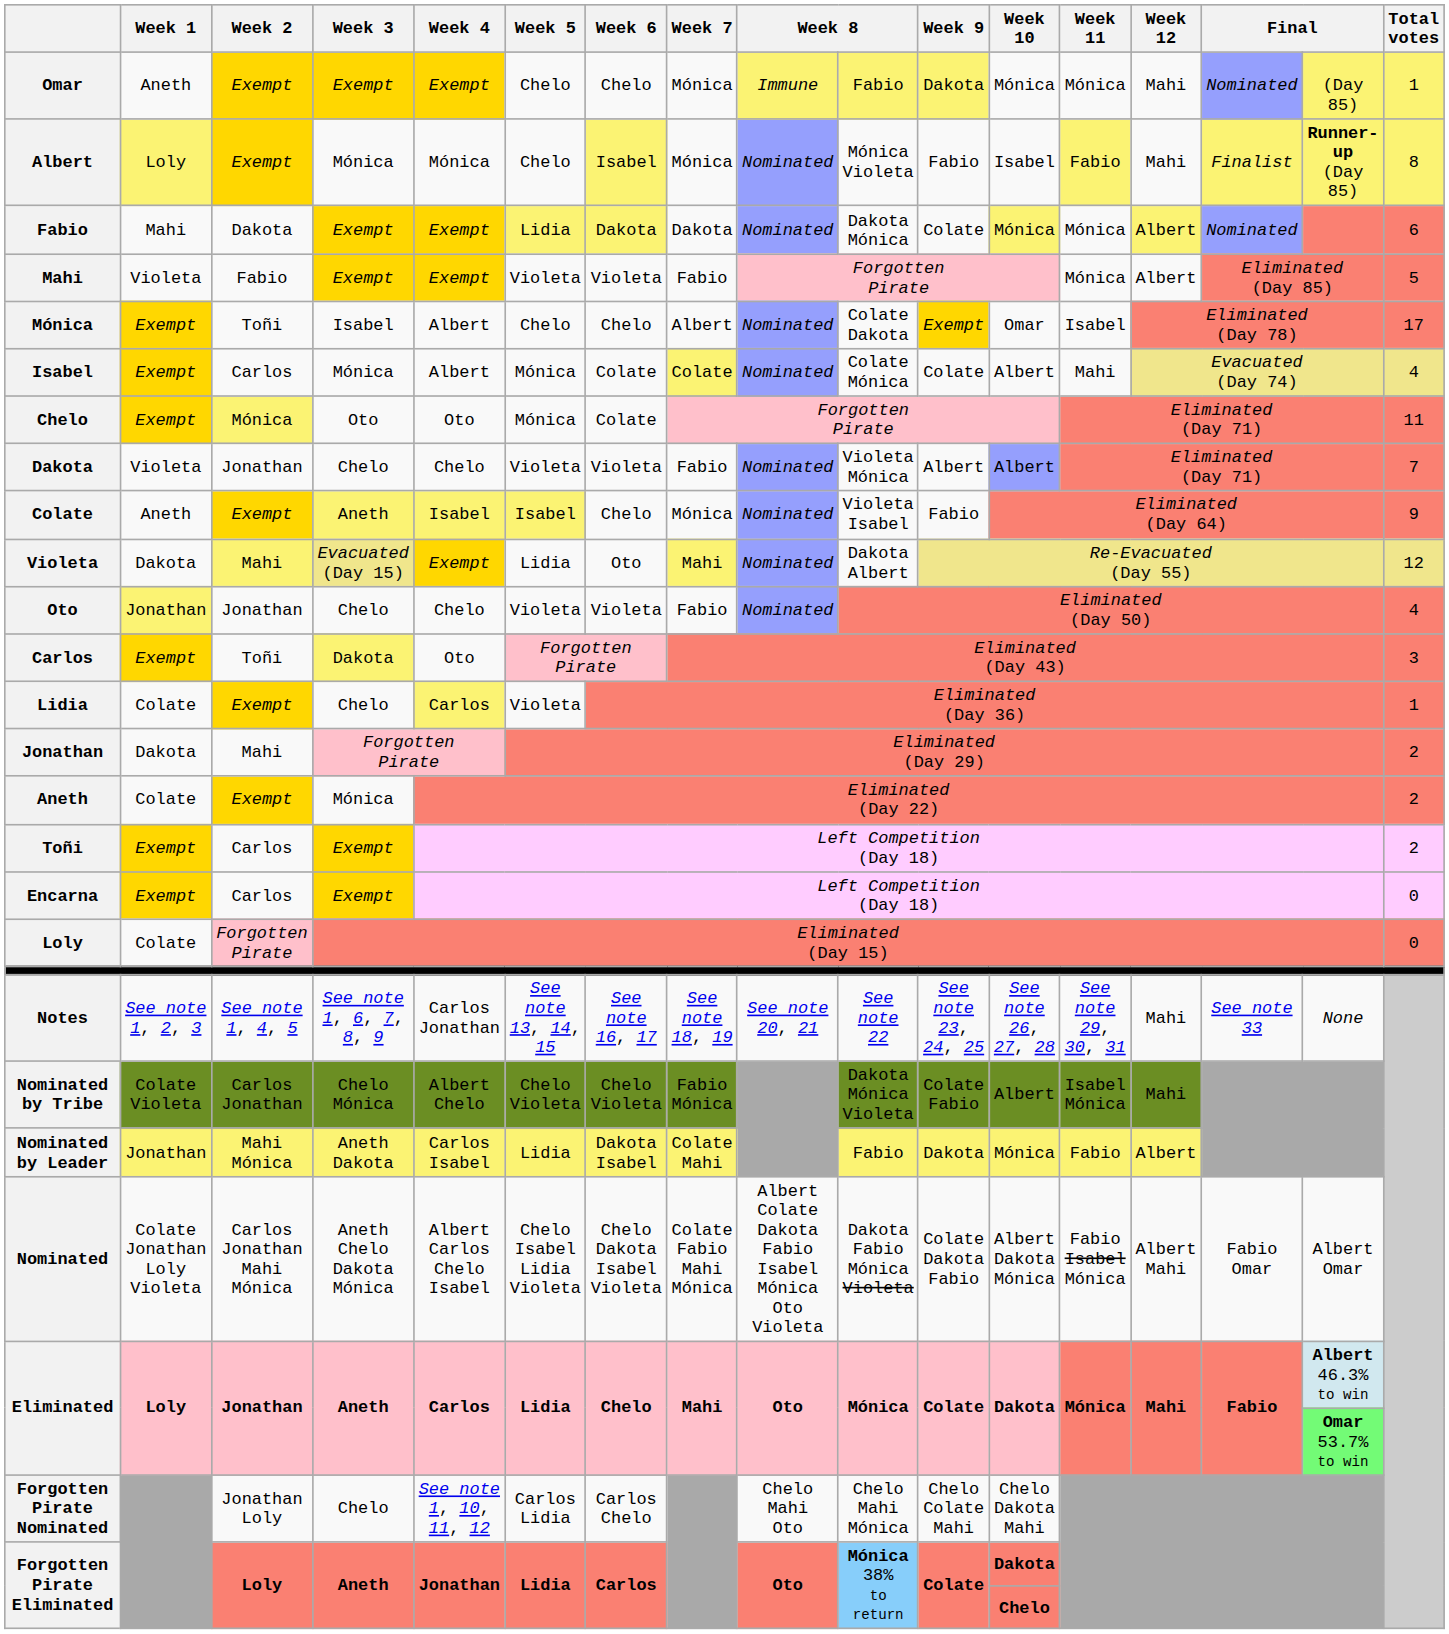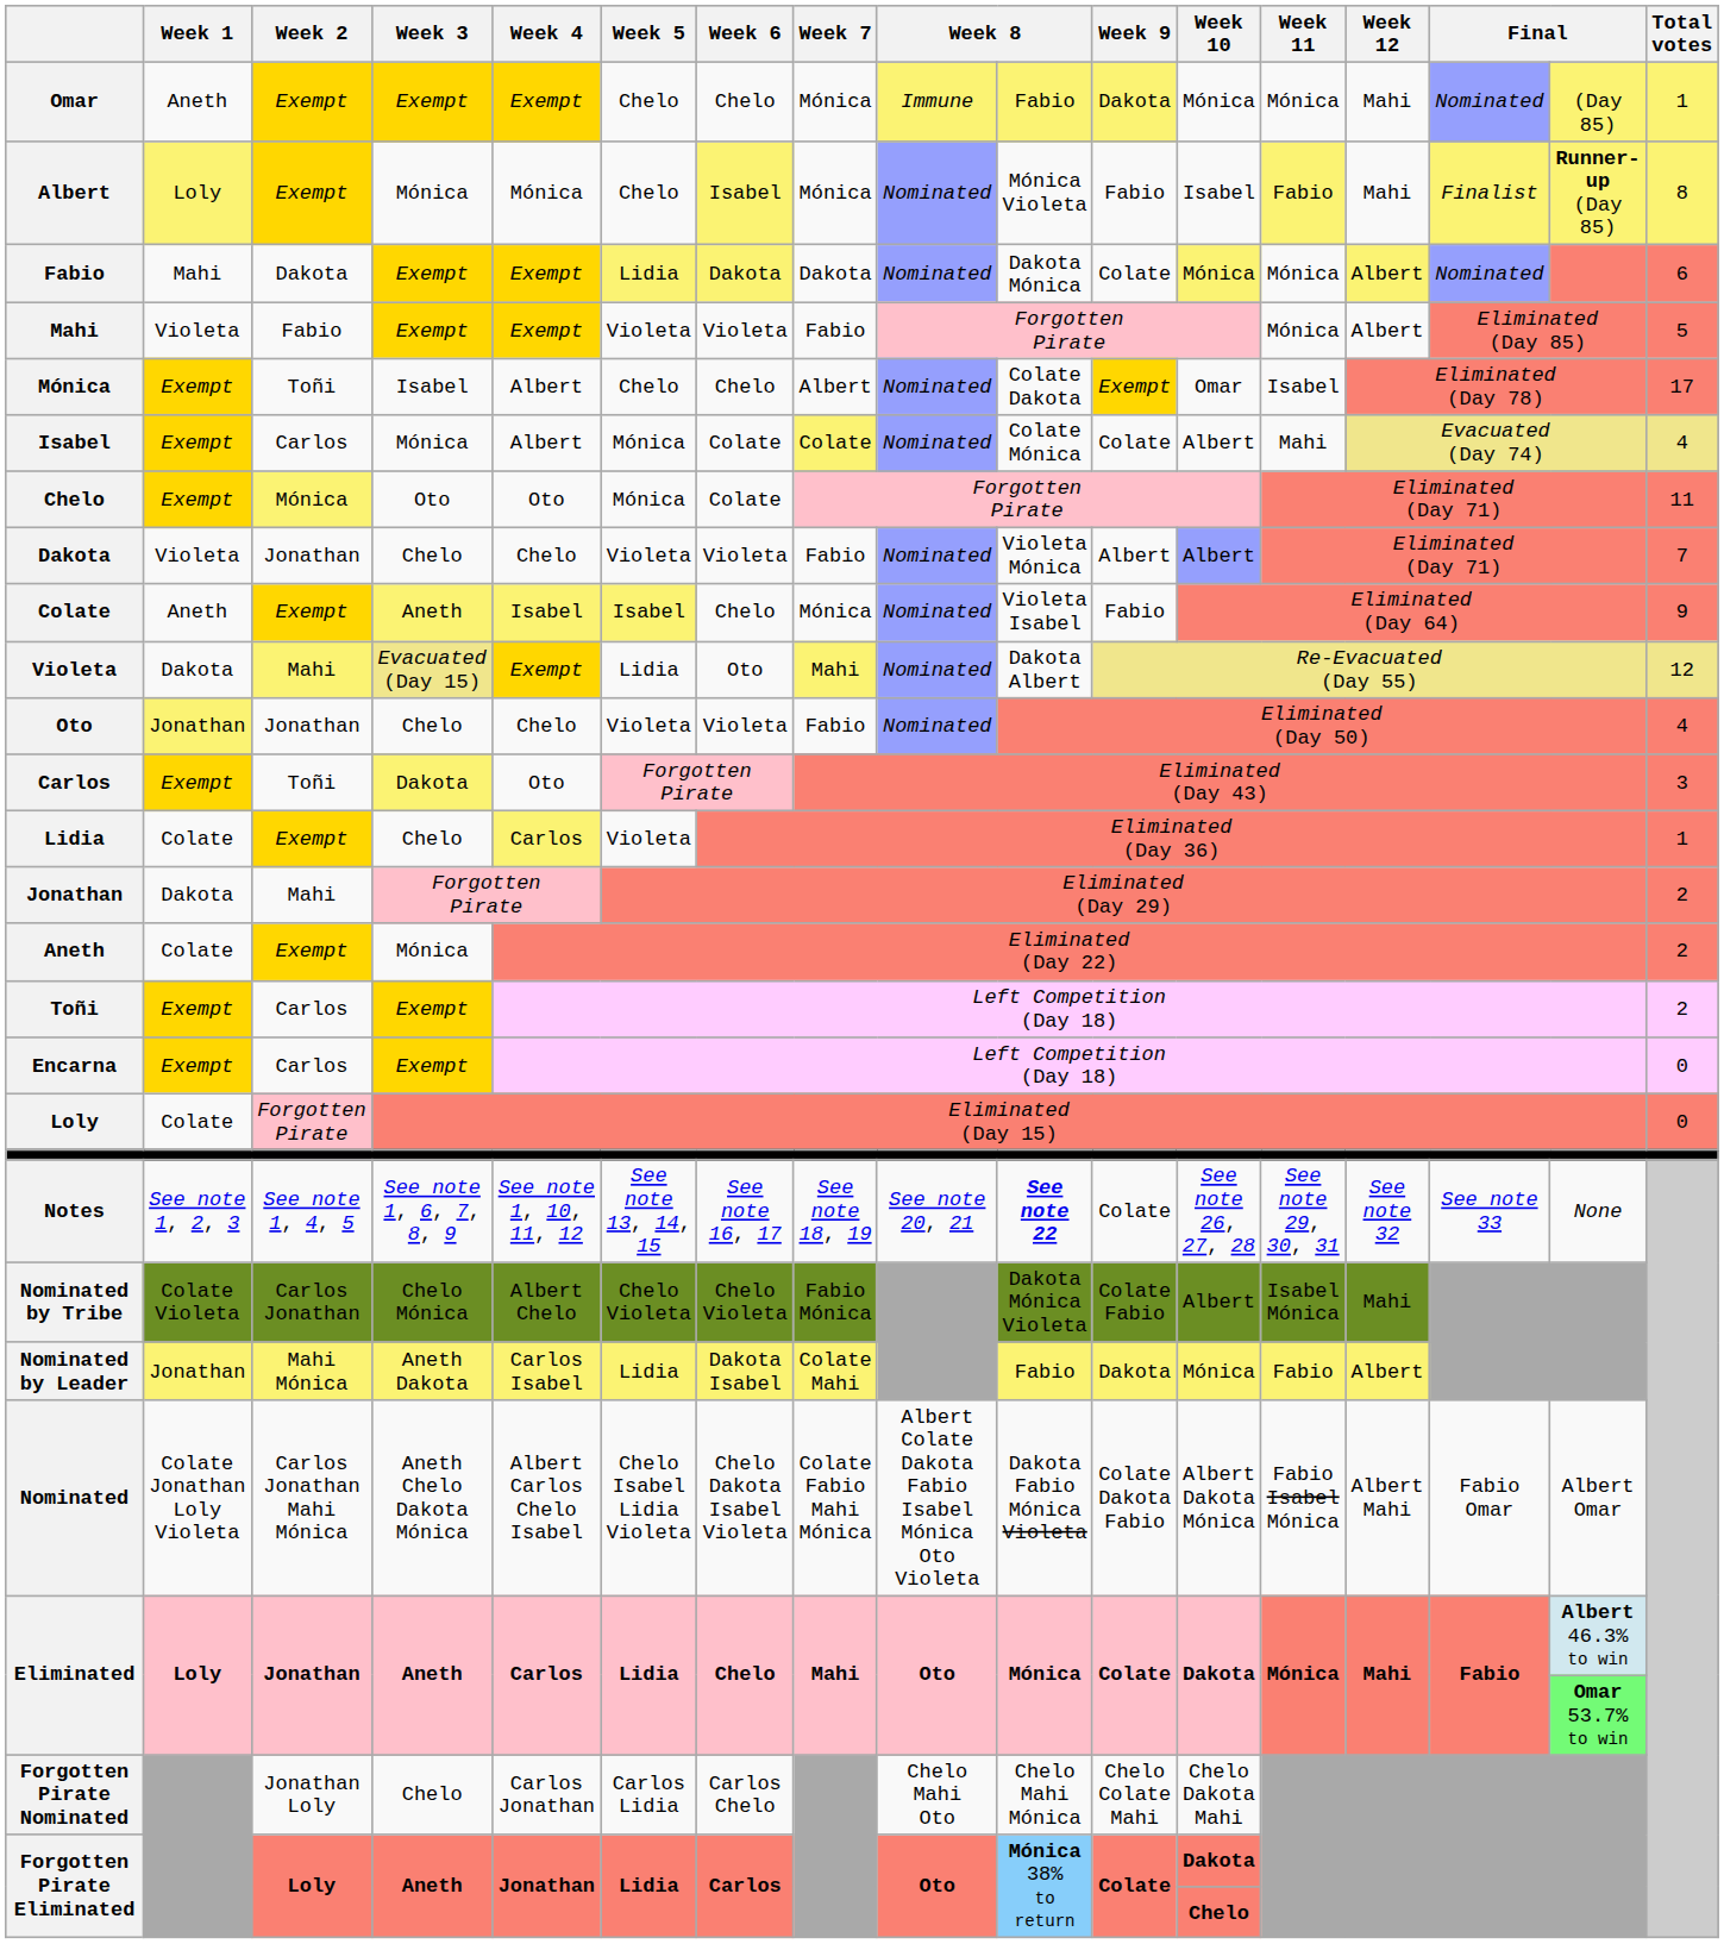 <table class="wikitable" style="font-size:80%; text-align:center; width: 100%;">
 <tr>
 <th style="width: 4%"></th>
 <th style="width: 1%;">Week 1</th>
 <th style="width: 1%;">Week 2</th>
 <th style="width: 1%;">Week 3</th>
 <th style="width: 1%;">Week 4</th>
 <th style="width: 1%;">Week 5</th>
 <th style="width: 1%;">Week 6</th>
 <th style="width: 1%;">Week 7</th>
 <th colspan="2" style="width: 1%;">Week 8</th>
 <th style="width: 1%;">Week 9</th>
 <th style="width: 1%;">Week 10</th>
 <th style="width: 1%;">Week 11</th>
 <th style="width: 1%;">Week 12</th>
 <th colspan="2" style="width: 2%;">Final</th>
 <th style="width:1%">Total votes</th>
 </tr>
 <tr>
 <th>Omar</th>
 <td>Aneth</td>
 <td style="background:#FFD700"><em>Exempt</em></td>
 <td style="background:#FFD700"><em>Exempt</em></td>
 <td style="background:#FFD700"><em>Exempt</em></td>
 <td>Chelo</td>
 <td>Chelo</td>
 <td>Mónica</td>
 <td style="background:#FBF373;"><em>Immune</em></td>
 <td style="background:#FBF373;">Fabio</td>
 <td style="background:#FBF373;">Dakota</td>
 <td>Mónica</td>
 <td>Mónica</td>
 <td>Mahi</td>
 <td style="background:#959FFD; text-align:center"><em>Nominated</em></td>
 <td style="background:#FBF373;"><br>(Day 85)</td>
 <td style="background:#FBF373;">1</td>
 </tr>
 <tr>
 <th>Albert</th>
 <td style="background:#FBF373;">Loly</td>
 <td style="background:#FFD700"><em>Exempt</em></td>
 <td>Mónica</td>
 <td>Mónica</td>
 <td>Chelo</td>
 <td style="background:#FBF373;">Isabel</td>
 <td>Mónica</td>
 <td style="background:#959FFD; text-align:center"><em>Nominated</em></td>
 <td>Mónica<br>Violeta</td>
 <td>Fabio</td>
 <td>Isabel</td>
 <td style="background:#FBF373;">Fabio</td>
 <td>Mahi</td>
 <td style="background:#FBF373;"><em>Finalist</em></td>
 <td style="background:#FBF373;"><strong>Runner-up</strong><br>(Day 85)</td>
 <td style="background:#FBF373;">8</td>
 </tr>
 <tr>
 <th>Fabio</th>
 <td>Mahi</td>
 <td>Dakota</td>
 <td style="background:#FFD700"><em>Exempt</em></td>
 <td style="background:#FFD700"><em>Exempt</em></td>
 <td style="background:#FBF373;">Lidia</td>
 <td style="background:#FBF373;">Dakota</td>
 <td>Dakota</td>
 <td style="background:#959FFD; text-align:center"><em>Nominated</em></td>
 <td>Dakota<br>Mónica</td>
 <td>Colate</td>
 <td style="background:#FBF373;">Mónica</td>
 <td>Mónica</td>
 <td style="background:#FBF373;">Albert</td>
 <td style="background:#959FFD; text-align:center"><em>Nominated</em></td>
 <td style="background:#FA8072"></td>
 <td style="background:#FA8072">6</td>
 </tr>
 <tr>
 <th>Mahi</th>
 <td>Violeta</td>
 <td>Fabio</td>
 <td style="background:#FFD700"><em>Exempt</em></td>
 <td style="background:#FFD700"><em>Exempt</em></td>
 <td>Violeta</td>
 <td>Violeta</td>
 <td>Fabio</td>
 <td style=background:pink colspan=4><em>Forgotten<br>Pirate</em></td>
 <td>Mónica</td>
 <td>Albert</td>
 <td colspan="2" style="background:#FA8072;"><em>Eliminated</em><br>(Day 85)</td>
 <td style="background-color:#FA8072">5</td>
 </tr>
 <tr>
 <th>Mónica</th>
 <td style="background:#FFD700"><em>Exempt</em></td>
 <td>Toñi</td>
 <td>Isabel</td>
 <td>Albert</td>
 <td>Chelo</td>
 <td>Chelo</td>
 <td>Albert</td>
 <td style="background:#959FFD; text-align:center"><em>Nominated</em></td>
 <td>Colate<br>Dakota</td>
 <td style="background:#FFD700"><em>Exempt</em></td>
 <td>Omar</td>
 <td>Isabel</td>
 <td colspan="3" style="background:#FA8072;"><em>Eliminated</em><br>(Day 78)</td>
 <td style="background-color:#FA8072">17</td>
 </tr>
 <tr>
 <th>Isabel</th>
 <td style="background:#FFD700"><em>Exempt</em></td>
 <td>Carlos</td>
 <td>Mónica</td>
 <td>Albert</td>
 <td>Mónica</td>
 <td>Colate</td>
 <td style="background:#FBF373;">Colate</td>
 <td style="background:#959FFD; text-align:center"><em>Nominated</em></td>
 <td>Colate<br>Mónica</td>
 <td>Colate</td>
 <td>Albert</td>
 <td>Mahi</td>
 <td colspan="3" style="background-color: khaki;"><em>Evacuated</em><br>(Day 74)</td>
 <td style="background-color: khaki;">4</td>
 </tr>
 <tr>
 <th>Chelo</th>
 <td style="background:#FFD700"><em>Exempt</em></td>
 <td style="background:#FBF373">Mónica</td>
 <td>Oto</td>
 <td>Oto</td>
 <td>Mónica</td>
 <td>Colate</td>
 <td style=background:pink colspan=5><em>Forgotten<br>Pirate</em></td>
 <td colspan="4" style="background:#FA8072;"><em>Eliminated</em><br>(Day 71)</td>
 <td style="background-color:#FA8072">11</td>
 </tr>
 <tr>
 <th>Dakota</th>
 <td>Violeta</td>
 <td>Jonathan</td>
 <td>Chelo</td>
 <td>Chelo</td>
 <td>Violeta</td>
 <td>Violeta</td>
 <td>Fabio</td>
 <td style="background:#959FFD; text-align:center"><em>Nominated</em></td>
 <td>Violeta<br>Mónica</td>
 <td>Albert</td>
 <td style="background:#959FFD; text-align:center">Albert</td>
 <td colspan="4" style="background:#FA8072;"><em>Eliminated</em><br>(Day 71)</td>
 <td style="background-color:#FA8072">7</td>
 </tr>
 <tr>
 <th>Colate</th>
 <td>Aneth</td>
 <td style="background:#FFD700"><em>Exempt</em></td>
 <td style="background:#FBF373;">Aneth</td>
 <td style="background:#FBF373;">Isabel</td>
 <td style="background:#FBF373;">Isabel</td>
 <td>Chelo</td>
 <td>Mónica</td>
 <td style="background:#959FFD; text-align:center"><em>Nominated</em></td>
 <td>Violeta<br>Isabel</td>
 <td>Fabio</td>
 <td colspan="5" style="background:#FA8072;"><em>Eliminated</em><br>(Day 64)</td>
 <td style="background-color:#FA8072">9</td>
 </tr>
 <tr>
 <th>Violeta</th>
 <td>Dakota</td>
 <td style="background:#FBF373;">Mahi</td>
 <td style="background-color: khaki;"><em>Evacuated</em><br>(Day 15)</td>
 <td style="background:#FFD700"><em>Exempt</em></td>
 <td>Lidia</td>
 <td>Oto</td>
 <td style="background:#FBF373;">Mahi</td>
 <td style="background:#959FFD; text-align:center"><em>Nominated</em></td>
 <td>Dakota<br>Albert</td>
 <td colspan="6" style="background-color: khaki;"><em>Re-Evacuated</em><br>(Day 55)</td>
 <td style="background-color: khaki;">12</td>
 </tr>
 <tr>
 <th>Oto</th>
 <td style="background:#FBF373;">Jonathan</td>
 <td>Jonathan</td>
 <td>Chelo</td>
 <td>Chelo</td>
 <td>Violeta</td>
 <td>Violeta</td>
 <td>Fabio</td>
 <td style="background:#959FFD; text-align:center"><em>Nominated</em></td>
 <td colspan="7" style="background:#FA8072;"><em>Eliminated</em><br>(Day 50)</td>
 <td style="background-color:#FA8072">4</td>
 </tr>
 <tr>
 <th>Carlos</th>
 <td style="background:#FFD700"><em>Exempt</em></td>
 <td>Toñi</td>
 <td style="background:#FBF373;">Dakota</td>
 <td>Oto</td>
 <td style=background:pink colspan=2><em>Forgotten<br>Pirate</em></td>
 <td colspan="9" style="background:#FA8072;"><em>Eliminated</em><br>(Day 43)</td>
 <td style="background-color:#FA8072">3</td>
 </tr>
 <tr>
 <th>Lidia</th>
 <td>Colate</td>
 <td style="background:#FFD700"><em>Exempt</em></td>
 <td>Chelo</td>
 <td style="background:#FBF373;">Carlos</td>
 <td>Violeta</td>
 <td colspan="10" style="background:#FA8072;"><em>Eliminated</em><br>(Day 36)</td>
 <td style="background-color:#FA8072">1</td>
 </tr>
 <tr>
 <th>Jonathan</th>
 <td>Dakota</td>
 <td>Mahi</td>
 <td style=background:pink colspan=2><em>Forgotten<br>Pirate</em></td>
 <td colspan="11" style="background:#FA8072;"><em>Eliminated</em><br>(Day 29)</td>
 <td style="background-color:#FA8072">2</td>
 </tr>
 <tr>
 <th>Aneth</th>
 <td>Colate</td>
 <td style="background:#FFD700"><em>Exempt</em></td>
 <td>Mónica</td>
 <td colspan="12" style="background:#FA8072;"><em>Eliminated</em><br>(Day 22)</td>
 <td style="background-color:#FA8072">2</td>
 </tr>
 <tr>
 <th>Toñi</th>
 <td style="background:#FFD700"><em>Exempt</em></td>
 <td>Carlos</td>
 <td style="background:#FFD700"><em>Exempt</em></td>
 <td colspan="12" style="background:#ffccff;"><em>Left Competition</em><br>(Day 18)</td>
 <td style="background:#ffccff;">2</td>
 </tr>
 <tr>
 <th>Encarna</th>
 <td style="background:#FFD700"><em>Exempt</em></td>
 <td>Carlos</td>
 <td style="background:#FFD700"><em>Exempt</em></td>
 <td colspan="12" style="background:#ffccff;"><em>Left Competition</em><br>(Day 18)</td>
 <td style="background:#ffccff;">0</td>
 </tr>
 <tr>
 <th>Loly</th>
 <td>Colate</td>
 <td style=background:pink><em>Forgotten<br>Pirate</em></td>
 <td colspan="13" style="background:#FA8072;"><em>Eliminated</em><br>(Day 15)</td>
 <td style="background-color:#FA8072">0</td>
 </tr>
 <tr>
 <th colspan="17" style="background:black"></th>
 </tr>
 <tr>
 <th>Notes</th>
 <td><em><a href='#'>See note<br>1</a></em>, <em><a href='#'>2</a></em>, <em><a href='#'>3</a></em></td>
 <td><em><a href='#'>See note<br>1</a></em>, <em><a href='#'>4</a></em>, <em><a href='#'>5</a></em></td>
 <td><em><a href='#'>See note<br>1</a></em>, <em><a href='#'>6</a></em>, <em><a href='#'>7</a></em>, <em><a href='#'>8</a></em>, <em><a href='#'>9</a></em></td>
-<td>Carlos<br>Jonathan</td>
+<td><em><a href='#'>See note<br>1</a></em>, <em><a href='#'>10</a></em>, <em><a href='#'>11</a></em>, <em><a href='#'>12</a></em></td>
 <td><em><a href='#'>See note<br>13</a></em>, <em><a href='#'>14</a></em>, <em><a href='#'>15</a></em></td>
 <td><em><a href='#'>See note<br>16</a></em>, <em><a href='#'>17</a></em></td>
 <td><em><a href='#'>See note<br>18</a></em>, <em><a href='#'>19</a></em></td>
 <td><em><a href='#'>See note<br>20</a></em>, <em><a href='#'>21</a></em></td>
-<td><em><a href='#'>See note<br>22</a></em></td>
-<td><em><a href='#'>See note<br>23</a></em>, <em><a href='#'>24</a></em>, <em><a href='#'>25</a></em></td>
+<td><strong><em><a href='#'>See note<br>22</a></em></strong></td>
+<td>Colate</td>
 <td><em><a href='#'>See note<br>26</a></em>, <em><a href='#'>27</a></em>, <em><a href='#'>28</a></em></td>
 <td><em><a href='#'>See note<br>29</a></em>, <em><a href='#'>30</a></em>, <em><a href='#'>31</a></em></td>
-<td>Mahi</td>
+<td><em><a href='#'>See note<br>32</a></em></td>
 <td><em><a href='#'>See note<br>33</a></em></td>
 <td><em>None</em></td>
 <td rowspan="10" style="background: rgb(204, 204, 204)"></td>
 </tr>
 <tr>
 <th>Nominated<br>by Tribe</th>
 <td bgcolor="#6B8E23"><span>Colate<br>Violeta</span></td>
 <td bgcolor="#6B8E23"><span>Carlos<br>Jonathan</span></td>
 <td bgcolor="#6B8E23"><span>Chelo<br>Mónica</span></td>
 <td bgcolor="#6B8E23"><span>Albert<br>Chelo</span></td>
 <td bgcolor="#6B8E23"><span>Chelo<br>Violeta</span></td>
 <td bgcolor="#6B8E23"><span>Chelo<br>Violeta</span></td>
 <td bgcolor="#6B8E23"><span>Fabio<br>Mónica</span></td>
 <td rowspan="2" style="background-color: darkgray;"></td>
 <td bgcolor="#6B8E23"><span>Dakota<br>Mónica<br>Violeta</span></td>
 <td bgcolor="#6B8E23"><span>Colate<br>Fabio</span></td>
 <td bgcolor="#6B8E23"><span>Albert</span></td>
 <td bgcolor="#6B8E23"><span>Isabel<br>Mónica</span></td>
 <td bgcolor="#6B8E23"><span>Mahi </span></td>
 <td colspan="2" rowspan="2" style="background-color: darkgray;"></td>
 </tr>
 <tr>
 <th>Nominated<br>by Leader</th>
 <td style="background:#FBF373;">Jonathan</td>
 <td style="background:#FBF373">Mahi<br>Mónica</td>
 <td style="background:#FBF373">Aneth<br>Dakota</td>
 <td style="background:#FBF373">Carlos<br>Isabel</td>
 <td style="background:#FBF373;">Lidia</td>
 <td style="background:#FBF373">Dakota<br>Isabel</td>
 <td style="background:#FBF373">Colate<br>Mahi</td>
 <td style="background:#FBF373">Fabio</td>
 <td style="background:#FBF373">Dakota</td>
 <td style="background:#FBF373">Mónica</td>
 <td style="background:#FBF373">Fabio</td>
 <td style="background:#FBF373">Albert</td>
 </tr>
 <tr>
 <th>Nominated</th>
 <td>Colate<br>Jonathan<br>Loly<br>Violeta</td>
 <td>Carlos<br>Jonathan<br>Mahi<br>Mónica</td>
 <td>Aneth<br>Chelo<br>Dakota<br>Mónica</td>
 <td>Albert<br>Carlos<br>Chelo<br>Isabel</td>
 <td>Chelo<br>Isabel<br>Lidia<br>Violeta</td>
 <td>Chelo<br>Dakota<br>Isabel<br>Violeta</td>
 <td>Colate<br>Fabio<br>Mahi<br>Mónica</td>
 <td>Albert<br>Colate<br>Dakota<br>Fabio<br>Isabel<br>Mónica<br>Oto<br>Violeta</td>
 <td>Dakota<br>Fabio<br>Mónica<br><s>Violeta</s></td>
 <td>Colate<br>Dakota<br>Fabio</td>
 <td>Albert<br>Dakota<br>Mónica</td>
 <td>Fabio<br><s>Isabel</s><br>Mónica</td>
 <td>Albert<br>Mahi</td>
 <td>Fabio<br>Omar</td>
 <td>Albert<br>Omar</td>
 </tr>
 <tr>
 <th rowspan="2">Eliminated</th>
 <td rowspan="2" style="background:pink"><strong>Loly</strong><br><small></small></td>
 <td rowspan="2" style="background:pink"><strong>Jonathan</strong><br><small></small></td>
 <td rowspan="2" style="background:pink"><strong>Aneth</strong><br><small></small></td>
 <td rowspan="2" style="background:pink"><strong>Carlos</strong><br><small></small></td>
 <td rowspan="2" style="background:pink"><strong>Lidia</strong><br><small></small></td>
 <td rowspan="2" style="background:pink"><strong>Chelo</strong><br><small></small></td>
 <td rowspan="2" style="background:pink"><strong>Mahi</strong><br><small></small></td>
 <td rowspan="2" style="background:pink"><strong>Oto</strong><br><small></small></td>
 <td rowspan="2" style="background:pink"><strong>Mónica</strong><br><small></small></td>
 <td rowspan="2" style="background:pink"><strong>Colate</strong><br><small></small></td>
 <td rowspan="2" style="background:pink"><strong>Dakota</strong><br><small></small></td>
 <td rowspan="2" style="background:#FA8072"><strong>Mónica</strong><br><small></small></td>
 <td rowspan="2" style="background:#FA8072"><strong>Mahi</strong><br><small></small></td>
 <td rowspan="2" style="background:#FA8072"><strong>Fabio</strong><br><small></small></td>
 <td style="background:#D1E8EF"><strong>Albert</strong><br>46.3%<small><br>to win</small></td>
 </tr>
 <tr>
 <td style="background:#73FB76"><strong>Omar</strong><br>53.7%<small><br>to win</small></td>
 </tr>
 <tr>
 <th>Forgotten Pirate<br>Nominated</th>
 <td rowspan="3" style="background:darkgray"></td>
 <td>Jonathan<br>Loly</td>
 <td>Chelo</td>
-<td><em><a href='#'>See note<br>1</a></em>, <em><a href='#'>10</a></em>, <em><a href='#'>11</a></em>, <em><a href='#'>12</a></em></td>
+<td>Carlos<br>Jonathan</td>
 <td>Carlos<br>Lidia</td>
 <td>Carlos<br>Chelo</td>
 <td rowspan="3" style="background:darkgray"></td>
 <td>Chelo<br>Mahi<br>Oto</td>
 <td>Chelo<br>Mahi<br>Mónica</td>
 <td>Chelo<br>Colate<br>Mahi</td>
 <td>Chelo<br>Dakota<br>Mahi</td>
 <td rowspan="3" colspan="4" style="background:darkgray"></td>
 </tr>
 <tr>
 <th rowspan="2">Forgotten Pirate<br>Eliminated</th>
 <td rowspan="2" style="background:#FA8072"><strong>Loly</strong><br><small></small></td>
 <td rowspan="2" style="background:#FA8072"><strong>Aneth</strong><br><small></small></td>
 <td rowspan="2" style="background:#FA8072"><strong>Jonathan</strong><br><small></small></td>
 <td rowspan="2" style="background:#FA8072"><strong>Lidia</strong><br><small></small></td>
 <td rowspan="2" style="background:#FA8072"><strong>Carlos</strong><br><small></small></td>
 <td rowspan="2" style="background:#FA8072"><strong>Oto</strong><br><small></small></td>
 <td rowspan="2" style="background:#87CEFA"><strong>Mónica</strong><br>38%<br><small>to return</small></td>
 <td rowspan="2" style="background:#FA8072"><strong>Colate</strong><br><small></small></td>
 <td style="background:#FA8072"><strong>Dakota</strong><br><small></small></td>
 </tr>
 <tr>
 <td style="background:#FA8072"><strong>Chelo</strong><br><small></small></td>
 </tr>
 </table>
